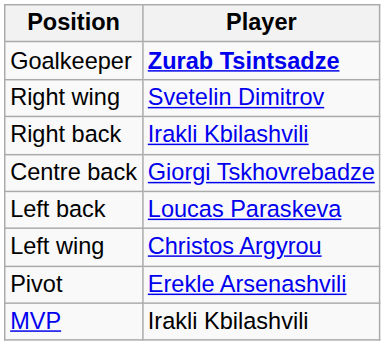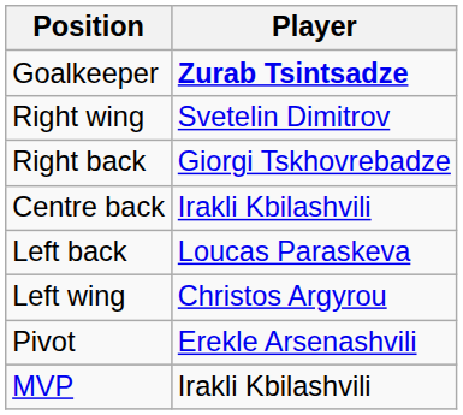 <table class="wikitable">
 <tr>
 <th>Position</th>
 <th>Player</th>
 </tr>
 <tr>
 <td>Goalkeeper</td>
 <td><strong> <a href='#'>Zurab Tsintsadze</a></strong></td>
 </tr>
 <tr>
 <td>Right wing</td>
 <td> <a href='#'>Svetelin Dimitrov</a></td>
 </tr>
 <tr>
 <td>Right back</td>
-<td> <a href='#'>Irakli Kbilashvili</a></td>
+<td> <a href='#'>Giorgi Tskhovrebadze</a></td>
 </tr>
 <tr>
 <td>Centre back</td>
-<td> <a href='#'>Giorgi Tskhovrebadze</a></td>
+<td> <a href='#'>Irakli Kbilashvili</a></td>
 </tr>
 <tr>
 <td>Left back</td>
 <td> <a href='#'>Loucas Paraskeva</a></td>
 </tr>
 <tr>
 <td>Left wing</td>
 <td> <a href='#'>Christos Argyrou</a></td>
 </tr>
 <tr>
 <td>Pivot</td>
 <td> <a href='#'>Erekle Arsenashvili</a></td>
 </tr>
 <tr>
 <td><a href='#'>MVP</a></td>
 <td> Irakli Kbilashvili</td>
 </tr>
 </table>
